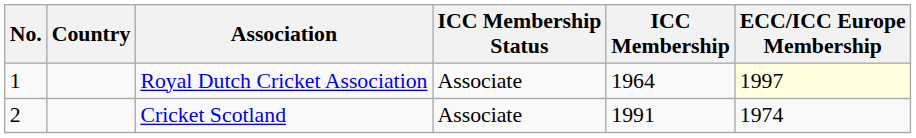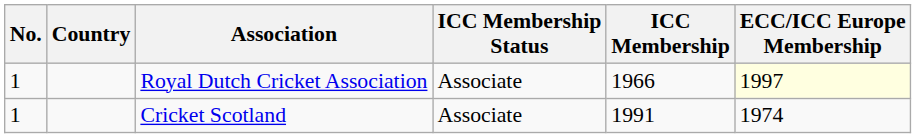 <table class="wikitable sortable">
 <tr>
 <th>No.</th>
 <th>Country</th>
 <th>Association</th>
 <th>ICC Membership<br>Status</th>
 <th>ICC<br>Membership</th>
 <th>ECC/ICC Europe<br>Membership</th>
 </tr>
 <tr>
 <td>1</td>
 <td></td>
 <td><a href='#'>Royal Dutch Cricket Association</a></td>
 <td>Associate</td>
-<td>1964</td>
+<td>1966</td>
 <td style="background: lightyellow;">1997</td>
 </tr>
 <tr>
-<td>2</td>
+<td>1</td>
 <td></td>
 <td><a href='#'>Cricket Scotland</a></td>
 <td>Associate</td>
 <td>1991</td>
 <td>1974</td>
 </tr>
 </table>
